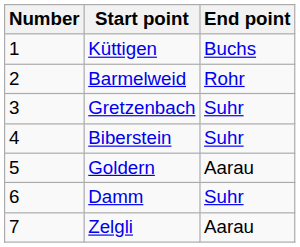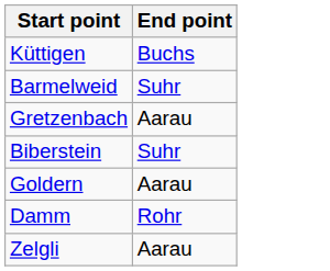 <table class="wikitable">
 <tr>
-<th>Number</th>
 <th>Start point</th>
 <th>End point</th>
 </tr>
 <tr>
-<td>1</td>
 <td><a href='#'>Küttigen</a></td>
 <td><a href='#'>Buchs</a></td>
 </tr>
 <tr>
-<td>2</td>
 <td><a href='#'>Barmelweid</a></td>
-<td><a href='#'>Rohr</a></td>
-</tr>
-<tr>
-<td>3</td>
-<td><a href='#'>Gretzenbach</a></td>
 <td><a href='#'>Suhr</a></td>
 </tr>
 <tr>
-<td>4</td>
+<td><a href='#'>Gretzenbach</a></td>
+<td>Aarau</td>
+</tr>
+<tr>
 <td><a href='#'>Biberstein</a></td>
 <td><a href='#'>Suhr</a></td>
 </tr>
 <tr>
-<td>5</td>
 <td><a href='#'>Goldern</a></td>
 <td>Aarau</td>
 </tr>
 <tr>
-<td>6</td>
 <td><a href='#'>Damm</a></td>
-<td><a href='#'>Suhr</a></td>
+<td><a href='#'>Rohr</a></td>
 </tr>
 <tr>
-<td>7</td>
 <td><a href='#'>Zelgli</a></td>
 <td>Aarau</td>
 </tr>
 </table>
